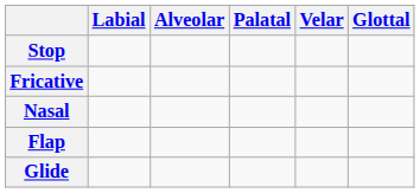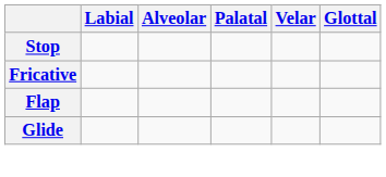 <table class="wikitable" style="text-align:center">
 <tr>
 <th></th>
 <th><a href='#'>Labial</a></th>
 <th><a href='#'>Alveolar</a></th>
 <th><a href='#'>Palatal</a></th>
 <th><a href='#'>Velar</a></th>
 <th><a href='#'>Glottal</a></th>
 </tr>
 <tr>
 <th><a href='#'>Stop</a></th>
 <td></td>
 <td></td>
 <td></td>
 <td></td>
 <td></td>
 </tr>
 <tr>
 <th><a href='#'>Fricative</a></th>
 <td></td>
 <td></td>
 <td></td>
 <td></td>
 <td></td>
 </tr>
 <tr>
-<th><a href='#'>Nasal</a></th>
-<td></td>
-<td></td>
-<td></td>
-<td></td>
-<td></td>
-</tr>
-<tr>
 <th><a href='#'>Flap</a></th>
 <td></td>
 <td></td>
 <td></td>
 <td></td>
 <td></td>
 </tr>
 <tr>
 <th><a href='#'>Glide</a></th>
 <td></td>
 <td></td>
 <td></td>
 <td></td>
 <td></td>
 </tr>
 </table>
